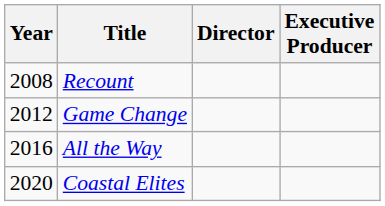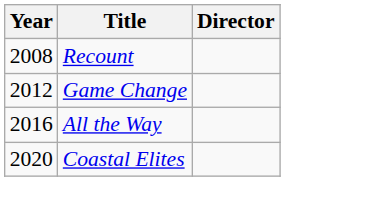 <table class="wikitable">
 <tr>
 <th>Year</th>
 <th>Title</th>
 <th scope="col">Director</th>
-<th scope="col">Executive<br>Producer</th>
 </tr>
 <tr>
 <td>2008</td>
 <td><em><a href='#'>Recount</a></em></td>
-<td></td>
 <td></td>
 </tr>
 <tr>
 <td>2012</td>
 <td><em><a href='#'>Game Change</a></em></td>
 <td></td>
-<td></td>
 </tr>
 <tr>
 <td>2016</td>
 <td><em><a href='#'>All the Way</a></em></td>
-<td></td>
 <td></td>
 </tr>
 <tr>
 <td>2020</td>
 <td><em><a href='#'>Coastal Elites</a></em></td>
 <td></td>
-<td></td>
 </tr>
 </table>
